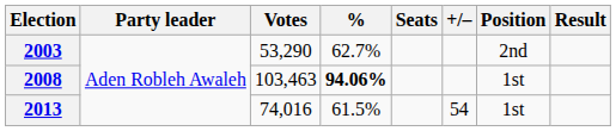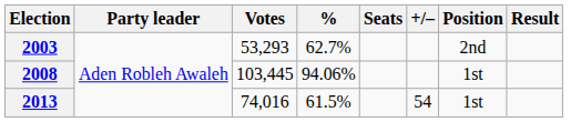 <table class=wikitable style=text-align:center>
 <tr>
 <th><strong>Election</strong></th>
 <th>Party leader</th>
 <th><strong>Votes</strong></th>
 <th><strong>%</strong></th>
 <th><strong>Seats</strong></th>
 <th>+/–</th>
 <th>Position</th>
 <th><strong>Result</strong></th>
 </tr>
 <tr>
 <th><a href='#'>2003</a></th>
 <td rowspan="3"><a href='#'>Aden Robleh Awaleh</a></td>
-<td>53,290<br></td>
+<td>53,293<br></td>
 <td>62.7%</td>
 <td></td>
 <td></td>
 <td> 2nd</td>
 <td></td>
 </tr>
 <tr>
 <th><a href='#'>2008</a></th>
-<td>103,463<br></td>
-<td><strong>94.06%</strong></td>
+<td>103,445<br></td>
+<td>94.06%</td>
 <td></td>
 <td></td>
 <td> 1st</td>
 <td></td>
 </tr>
 <tr>
 <th><a href='#'>2013</a></th>
 <td>74,016<br></td>
 <td>61.5%</td>
 <td></td>
 <td> 54</td>
 <td> 1st</td>
 <td></td>
 </tr>
 </table>
